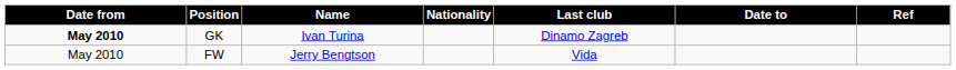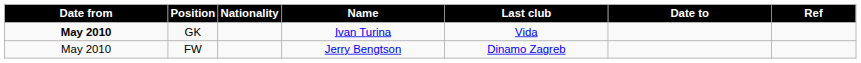 <table class="wikitable"  style="text-align:center; font-size:90%; ">
 <tr>
 <th style="background:#000000; color:white; width:200px;">Date from</th>
 <th style="background:#000000; color:white; width:50px;">Position</th>
+<th style="background:#000000; color:white; width:50px;">Nationality</th>
 <th style="background:#000000; color:white; width:200px;">Name</th>
-<th style="background:#000000; color:white; width:50px;">Nationality</th>
 <th style="background:#000000; color:white; width:200px;">Last club</th>
 <th style="background:#000000; color:white; width:200px;">Date to</th>
 <th style="background:#000000; color:white; width:100px;">Ref</th>
 </tr>
 <tr>
 <td><strong>May 2010</strong></td>
 <td>GK</td>
+<td></td>
 <td><a href='#'>Ivan Turina</a></td>
-<td></td>
-<td><a href='#'>Dinamo Zagreb</a></td>
+<td><a href='#'>Vida</a></td>
 <td></td>
 <td></td>
 </tr>
 <tr>
 <td>May 2010</td>
 <td>FW</td>
+<td></td>
 <td><a href='#'>Jerry Bengtson</a></td>
-<td></td>
-<td><a href='#'>Vida</a></td>
+<td><a href='#'>Dinamo Zagreb</a></td>
 <td></td>
 <td></td>
 </tr>
 </table>
